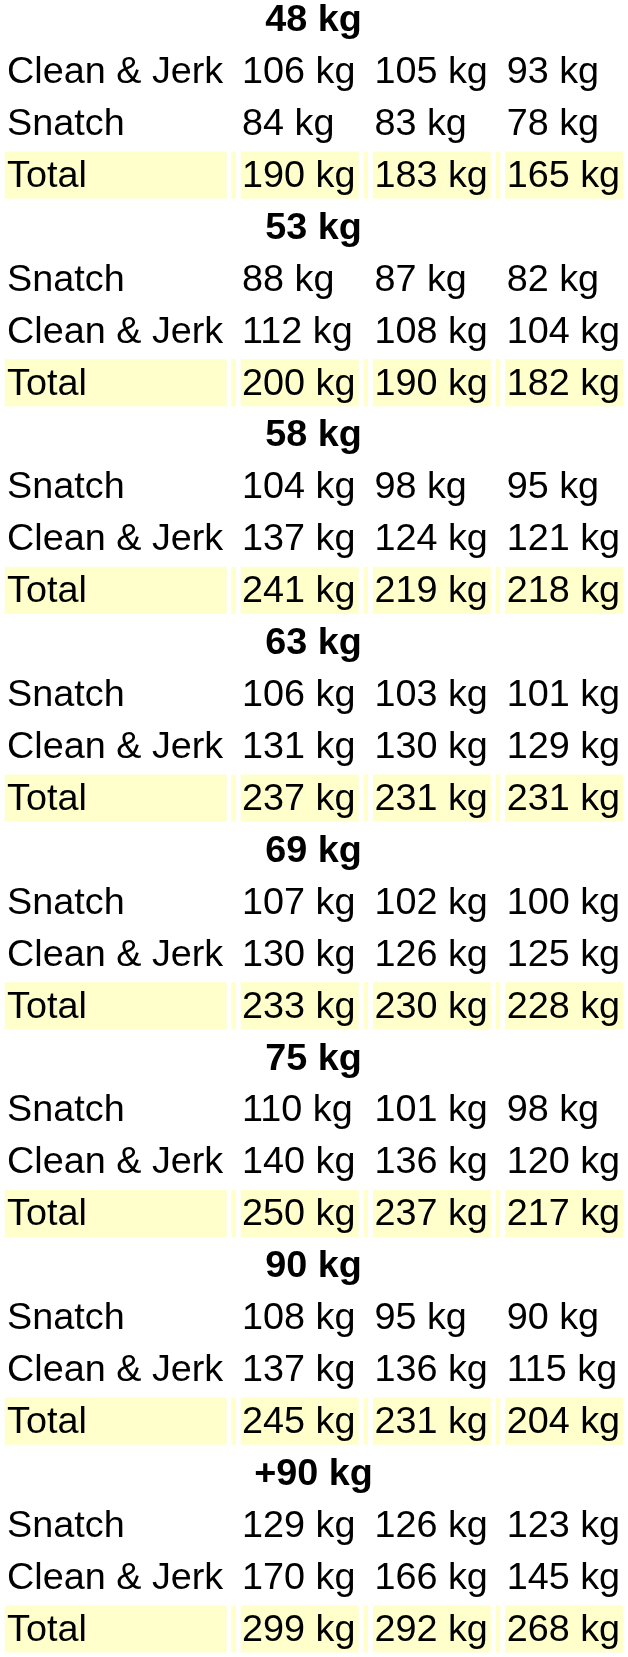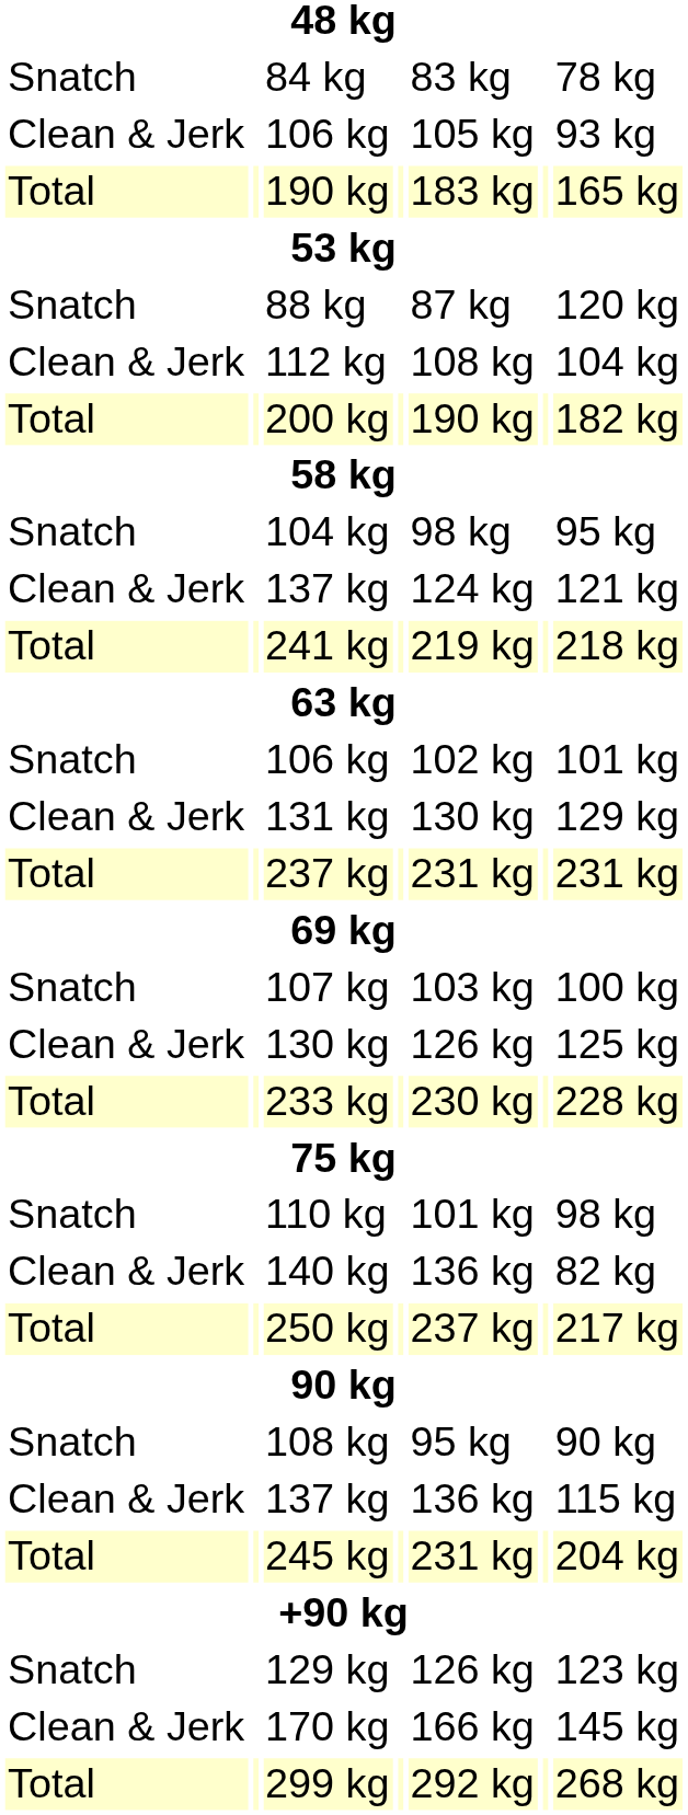 <table>
 <tr>
 <th colspan=7>48 kg</th>
+</tr>
+<tr>
+<td>Snatch</td>
+<td></td>
+<td>84 kg</td>
+<td></td>
+<td>83 kg</td>
+<td></td>
+<td>78 kg</td>
 </tr>
 <tr>
 <td>Clean & Jerk</td>
 <td></td>
 <td>106 kg</td>
 <td></td>
 <td>105 kg</td>
 <td></td>
 <td>93 kg</td>
-</tr>
-<tr>
-<td>Snatch</td>
-<td></td>
-<td>84 kg</td>
-<td></td>
-<td>83 kg</td>
-<td></td>
-<td>78 kg</td>
 </tr>
 <tr bgcolor=ffffcc>
 <td>Total</td>
 <td></td>
 <td>190 kg</td>
 <td></td>
 <td>183 kg</td>
 <td></td>
 <td>165 kg</td>
 </tr>
 <tr>
 <th colspan=7>53 kg</th>
 </tr>
 <tr>
 <td>Snatch</td>
 <td></td>
 <td>88 kg</td>
 <td></td>
 <td>87 kg</td>
 <td></td>
-<td>82 kg</td>
+<td>120 kg</td>
 </tr>
 <tr>
 <td>Clean & Jerk</td>
 <td></td>
 <td>112 kg</td>
 <td></td>
 <td>108 kg</td>
 <td></td>
 <td>104 kg</td>
 </tr>
 <tr bgcolor=ffffcc>
 <td>Total</td>
 <td></td>
 <td>200 kg</td>
 <td></td>
 <td>190 kg</td>
 <td></td>
 <td>182 kg</td>
 </tr>
 <tr>
 <th colspan=7>58 kg</th>
 </tr>
 <tr>
 <td>Snatch</td>
 <td></td>
 <td>104 kg</td>
 <td></td>
 <td>98 kg</td>
 <td></td>
 <td>95 kg</td>
 </tr>
 <tr>
 <td>Clean & Jerk</td>
 <td></td>
 <td>137 kg</td>
 <td></td>
 <td>124 kg</td>
 <td></td>
 <td>121 kg</td>
 </tr>
 <tr bgcolor=ffffcc>
 <td>Total</td>
 <td></td>
 <td>241 kg</td>
 <td></td>
 <td>219 kg</td>
 <td></td>
 <td>218 kg</td>
 </tr>
 <tr>
 <th colspan=7>63 kg</th>
 </tr>
 <tr>
 <td>Snatch</td>
 <td></td>
 <td>106 kg</td>
 <td></td>
-<td>103 kg</td>
+<td>102 kg</td>
 <td></td>
 <td>101 kg</td>
 </tr>
 <tr>
 <td>Clean & Jerk</td>
 <td></td>
 <td>131 kg</td>
 <td></td>
 <td>130 kg</td>
 <td></td>
 <td>129 kg</td>
 </tr>
 <tr bgcolor=ffffcc>
 <td>Total</td>
 <td></td>
 <td>237 kg</td>
 <td></td>
 <td>231 kg</td>
 <td></td>
 <td>231 kg</td>
 </tr>
 <tr>
 <th colspan=7>69 kg</th>
 </tr>
 <tr>
 <td>Snatch</td>
 <td></td>
 <td>107 kg</td>
 <td></td>
-<td>102 kg</td>
+<td>103 kg</td>
 <td></td>
 <td>100 kg</td>
 </tr>
 <tr>
 <td>Clean & Jerk</td>
 <td></td>
 <td>130 kg</td>
 <td></td>
 <td>126 kg</td>
 <td></td>
 <td>125 kg</td>
 </tr>
 <tr bgcolor=ffffcc>
 <td>Total</td>
 <td></td>
 <td>233 kg</td>
 <td></td>
 <td>230 kg</td>
 <td></td>
 <td>228 kg</td>
 </tr>
 <tr>
 <th colspan=7>75 kg</th>
 </tr>
 <tr>
 <td>Snatch</td>
 <td></td>
 <td>110 kg</td>
 <td></td>
 <td>101 kg</td>
 <td></td>
 <td>98 kg</td>
 </tr>
 <tr>
 <td>Clean & Jerk</td>
 <td></td>
 <td>140 kg</td>
 <td></td>
 <td>136 kg</td>
 <td></td>
-<td>120 kg</td>
+<td>82 kg</td>
 </tr>
 <tr bgcolor=ffffcc>
 <td>Total</td>
 <td></td>
 <td>250 kg</td>
 <td></td>
 <td>237 kg</td>
 <td></td>
 <td>217 kg</td>
 </tr>
 <tr>
 <th colspan=7>90 kg</th>
 </tr>
 <tr>
 <td>Snatch</td>
 <td></td>
 <td>108 kg</td>
 <td></td>
 <td>95 kg</td>
 <td></td>
 <td>90 kg</td>
 </tr>
 <tr>
 <td>Clean & Jerk</td>
 <td></td>
 <td>137 kg</td>
 <td></td>
 <td>136 kg</td>
 <td></td>
 <td>115 kg</td>
 </tr>
 <tr bgcolor=ffffcc>
 <td>Total</td>
 <td></td>
 <td>245 kg</td>
 <td></td>
 <td>231 kg</td>
 <td></td>
 <td>204 kg</td>
 </tr>
 <tr>
 <th colspan=7>+90 kg</th>
 </tr>
 <tr>
 <td>Snatch</td>
 <td></td>
 <td>129 kg</td>
 <td></td>
 <td>126 kg</td>
 <td></td>
 <td>123 kg</td>
 </tr>
 <tr>
 <td>Clean & Jerk</td>
 <td></td>
 <td>170 kg</td>
 <td></td>
 <td>166 kg</td>
 <td></td>
 <td>145 kg</td>
 </tr>
 <tr bgcolor=ffffcc>
 <td>Total</td>
 <td></td>
 <td>299 kg</td>
 <td></td>
 <td>292 kg</td>
 <td></td>
 <td>268 kg</td>
 </tr>
 </table>
